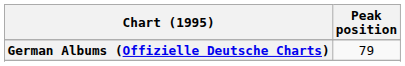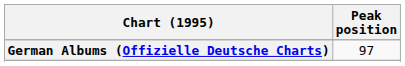 <table class="wikitable sortable plainrowheaders">
 <tr>
 <th>Chart (1995)</th>
 <th>Peak<br>position</th>
 </tr>
 <tr>
 </tr>
 <tr>
 </tr>
 <tr>
 </tr>
 <tr>
 </tr>
 <tr>
 <th scope="row">German Albums (<a href='#'>Offizielle Deutsche Charts</a>)</th>
-<td style="text-align:center;">79</td>
+<td style="text-align:center;">97</td>
 </tr>
 <tr>
 </tr>
 <tr>
 </tr>
 </table>
